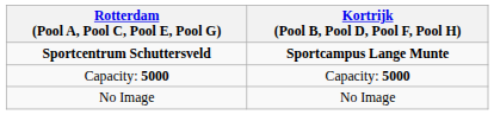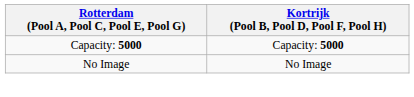 <table class="wikitable" style="margin:1em auto; text-align:center; width:35%;">
 <tr>
 <th width=50%> <a href='#'>Rotterdam</a><br> (Pool A, Pool C, Pool E, Pool G)</th>
 <th width=50%> <a href='#'>Kortrijk</a><br> (Pool B, Pool D, Pool F, Pool H)</th>
-</tr>
-<tr>
-<td><strong>Sportcentrum Schuttersveld</strong></td>
-<td><strong>Sportcampus Lange Munte</strong></td>
 </tr>
 <tr>
 <td>Capacity: <strong>5000</strong></td>
 <td>Capacity: <strong>5000</strong></td>
 </tr>
 <tr>
 <td>No Image</td>
 <td>No Image</td>
 </tr>
 </table>
